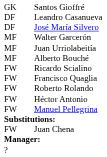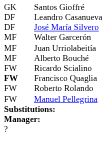 <table cellspacing="0" cellpadding="0" style="font-size:90%; margin:0.2em auto;">
 <tr>
 <th width="25"></th>
 <th width="25"></th>
 </tr>
 <tr>
 <td>GK</td>
 <td><strong> </strong></td>
 <td> Santos Gioffré</td>
 </tr>
 <tr>
 <td>DF</td>
 <td><strong> </strong></td>
 <td> Leandro Casanueva</td>
 </tr>
 <tr>
 <td>DF</td>
 <td><strong> </strong></td>
 <td> <a href='#'>José María Silvero</a></td>
 </tr>
 <tr>
 <td>MF</td>
 <td><strong> </strong></td>
 <td> Walter Garcerón</td>
 </tr>
 <tr>
 <td>MF</td>
 <td><strong> </strong></td>
 <td> Juan Urriolabeitía</td>
 </tr>
 <tr>
 <td>MF</td>
 <td><strong> </strong></td>
 <td> Alberto Bouché</td>
 </tr>
 <tr>
 <td>FW</td>
 <td><strong> </strong></td>
 <td> Ricardo Scialino</td>
 </tr>
 <tr>
-<td>FW</td>
+<td><strong>FW</strong></td>
 <td><strong> </strong></td>
 <td> Francisco Quaglia</td>
 </tr>
 <tr>
 <td>FW</td>
 <td><strong> </strong></td>
 <td> Roberto Rolando</td>
 </tr>
 <tr>
 <td>FW</td>
 <td><strong> </strong></td>
-<td> Héctor Antonio</td>
-<td></td>
-<td></td>
-</tr>
-<tr>
-<td>FW</td>
-<td><strong> </strong></td>
 <td> <a href='#'>Manuel Pellegrina</a></td>
 </tr>
 <tr>
 <td colspan=3><strong>Substitutions:</strong></td>
-</tr>
-<tr>
-<td>FW</td>
-<td><strong> </strong></td>
-<td>Juan Chena</td>
-<td></td>
-<td></td>
 </tr>
 <tr>
 <td colspan=3><strong>Manager:</strong></td>
 </tr>
 <tr>
 <td colspan=4> ?</td>
 </tr>
 </table>
